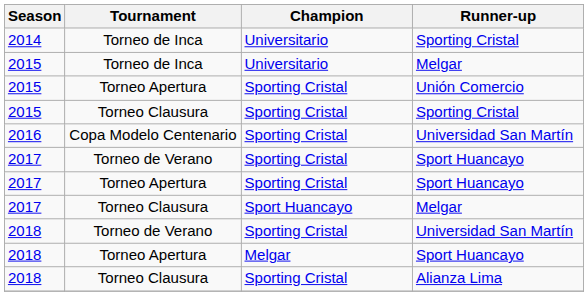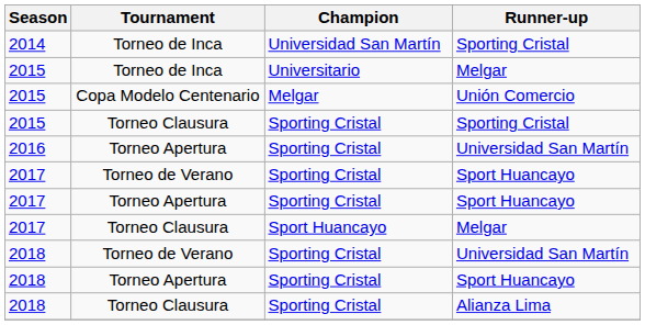 <table class="wikitable sortable">
 <tr>
 <th width="15">Season</th>
 <th width="180">Tournament</th>
 <th width="175">Champion</th>
 <th width="175">Runner-up</th>
 </tr>
 <tr>
 <td><a href='#'>2014</a></td>
 <td align=center>Torneo de Inca</td>
-<td><a href='#'>Universitario</a></td>
+<td><a href='#'>Universidad San Martín</a></td>
 <td><a href='#'>Sporting Cristal</a></td>
 </tr>
 <tr>
 <td><a href='#'>2015</a></td>
 <td align=center>Torneo de Inca</td>
 <td><a href='#'>Universitario</a></td>
 <td><a href='#'>Melgar</a></td>
 </tr>
 <tr>
 <td><a href='#'>2015</a></td>
-<td align=center>Torneo Apertura</td>
-<td><a href='#'>Sporting Cristal</a></td>
+<td align=center>Copa Modelo Centenario</td>
+<td><a href='#'>Melgar</a></td>
 <td><a href='#'>Unión Comercio</a></td>
 </tr>
 <tr>
 <td><a href='#'>2015</a></td>
 <td align=center>Torneo Clausura</td>
 <td><a href='#'>Sporting Cristal</a></td>
 <td><a href='#'>Sporting Cristal</a></td>
 </tr>
 <tr>
 <td><a href='#'>2016</a></td>
-<td align=center>Copa Modelo Centenario</td>
+<td align=center>Torneo Apertura</td>
 <td><a href='#'>Sporting Cristal</a></td>
 <td><a href='#'>Universidad San Martín</a></td>
 </tr>
 <tr>
 <td><a href='#'>2017</a></td>
 <td align=center>Torneo de Verano</td>
 <td><a href='#'>Sporting Cristal</a></td>
 <td><a href='#'>Sport Huancayo</a></td>
 </tr>
 <tr>
 <td><a href='#'>2017</a></td>
 <td align=center>Torneo Apertura</td>
 <td><a href='#'>Sporting Cristal</a></td>
 <td><a href='#'>Sport Huancayo</a></td>
 </tr>
 <tr>
 <td><a href='#'>2017</a></td>
 <td align=center>Torneo Clausura</td>
 <td><a href='#'>Sport Huancayo</a></td>
 <td><a href='#'>Melgar</a></td>
 </tr>
 <tr>
 <td><a href='#'>2018</a></td>
 <td align=center>Torneo de Verano</td>
 <td><a href='#'>Sporting Cristal</a></td>
 <td><a href='#'>Universidad San Martín</a></td>
 </tr>
 <tr>
 <td><a href='#'>2018</a></td>
 <td align=center>Torneo Apertura</td>
-<td><a href='#'>Melgar</a></td>
+<td><a href='#'>Sporting Cristal</a></td>
 <td><a href='#'>Sport Huancayo</a></td>
 </tr>
 <tr>
 <td><a href='#'>2018</a></td>
 <td align=center>Torneo Clausura</td>
 <td><a href='#'>Sporting Cristal</a></td>
 <td><a href='#'>Alianza Lima</a></td>
 </tr>
 <tr>
 </tr>
 </table>
